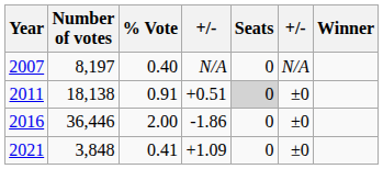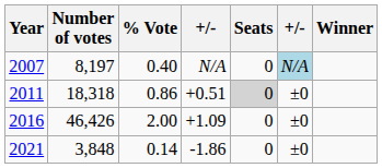 <table class="wikitable sortable">
 <tr>
 <th>Year</th>
 <th>Number<br>of votes</th>
 <th>% Vote</th>
 <th>+/-</th>
 <th>Seats</th>
 <th>+/-</th>
 <th colspan=2>Winner</th>
 </tr>
 <tr style="text-align:center;">
 <td><a href='#'>2007</a></td>
 <td style="text-align: right; margin-right: 0.5em">8,197</td>
 <td style="text-align: right; margin-right: 0.5em">0.40</td>
 <td style="text-align: right; margin-right: 0.5em"><em>N/A</em></td>
 <td style="text-align: right; margin-right: 0.5em">0</td>
-<td style="text-align: right; margin-right: 0.5em"><em>N/A</em></td>
+<td style="background: lightblue; text-align: right; margin-right: 0.5em"><em>N/A</em></td>
 <td></td>
 </tr>
 <tr style="text-align:center;">
 <td><a href='#'>2011</a></td>
-<td style="text-align: right; margin-right: 0.5em">18,138</td>
-<td style="text-align: right; margin-right: 0.5em">0.91</td>
+<td style="text-align: right; margin-right: 0.5em">18,318</td>
+<td style="text-align: right; margin-right: 0.5em">0.86</td>
 <td style="text-align: right; margin-right: 0.5em">+0.51</td>
 <td style="background: lightgrey; text-align: right; margin-right: 0.5em">0</td>
 <td style="text-align: right; margin-right: 0.5em">±0</td>
 <td></td>
 </tr>
 <tr style="text-align:center;">
 <td><a href='#'>2016</a></td>
-<td style="text-align: right; margin-right: 0.5em">36,446</td>
+<td style="text-align: right; margin-right: 0.5em">46,426</td>
 <td style="text-align: right; margin-right: 0.5em">2.00</td>
-<td style="text-align: right; margin-right: 0.5em">-1.86</td>
+<td style="text-align: right; margin-right: 0.5em">+1.09</td>
 <td style="text-align: right; margin-right: 0.5em">0</td>
 <td style="text-align: right; margin-right: 0.5em">±0</td>
 <td></td>
 </tr>
 <tr style="text-align:center;">
 <td><a href='#'>2021</a></td>
 <td style="text-align: right; margin-right: 0.5em">3,848</td>
-<td style="text-align: right; margin-right: 0.5em">0.41</td>
-<td style="text-align: right; margin-right: 0.5em">+1.09</td>
+<td style="text-align: right; margin-right: 0.5em">0.14</td>
+<td style="text-align: right; margin-right: 0.5em">-1.86</td>
 <td style="text-align: right; margin-right: 0.5em">0</td>
 <td style="text-align: right; margin-right: 0.5em">±0</td>
 <td></td>
 </tr>
 </table>
